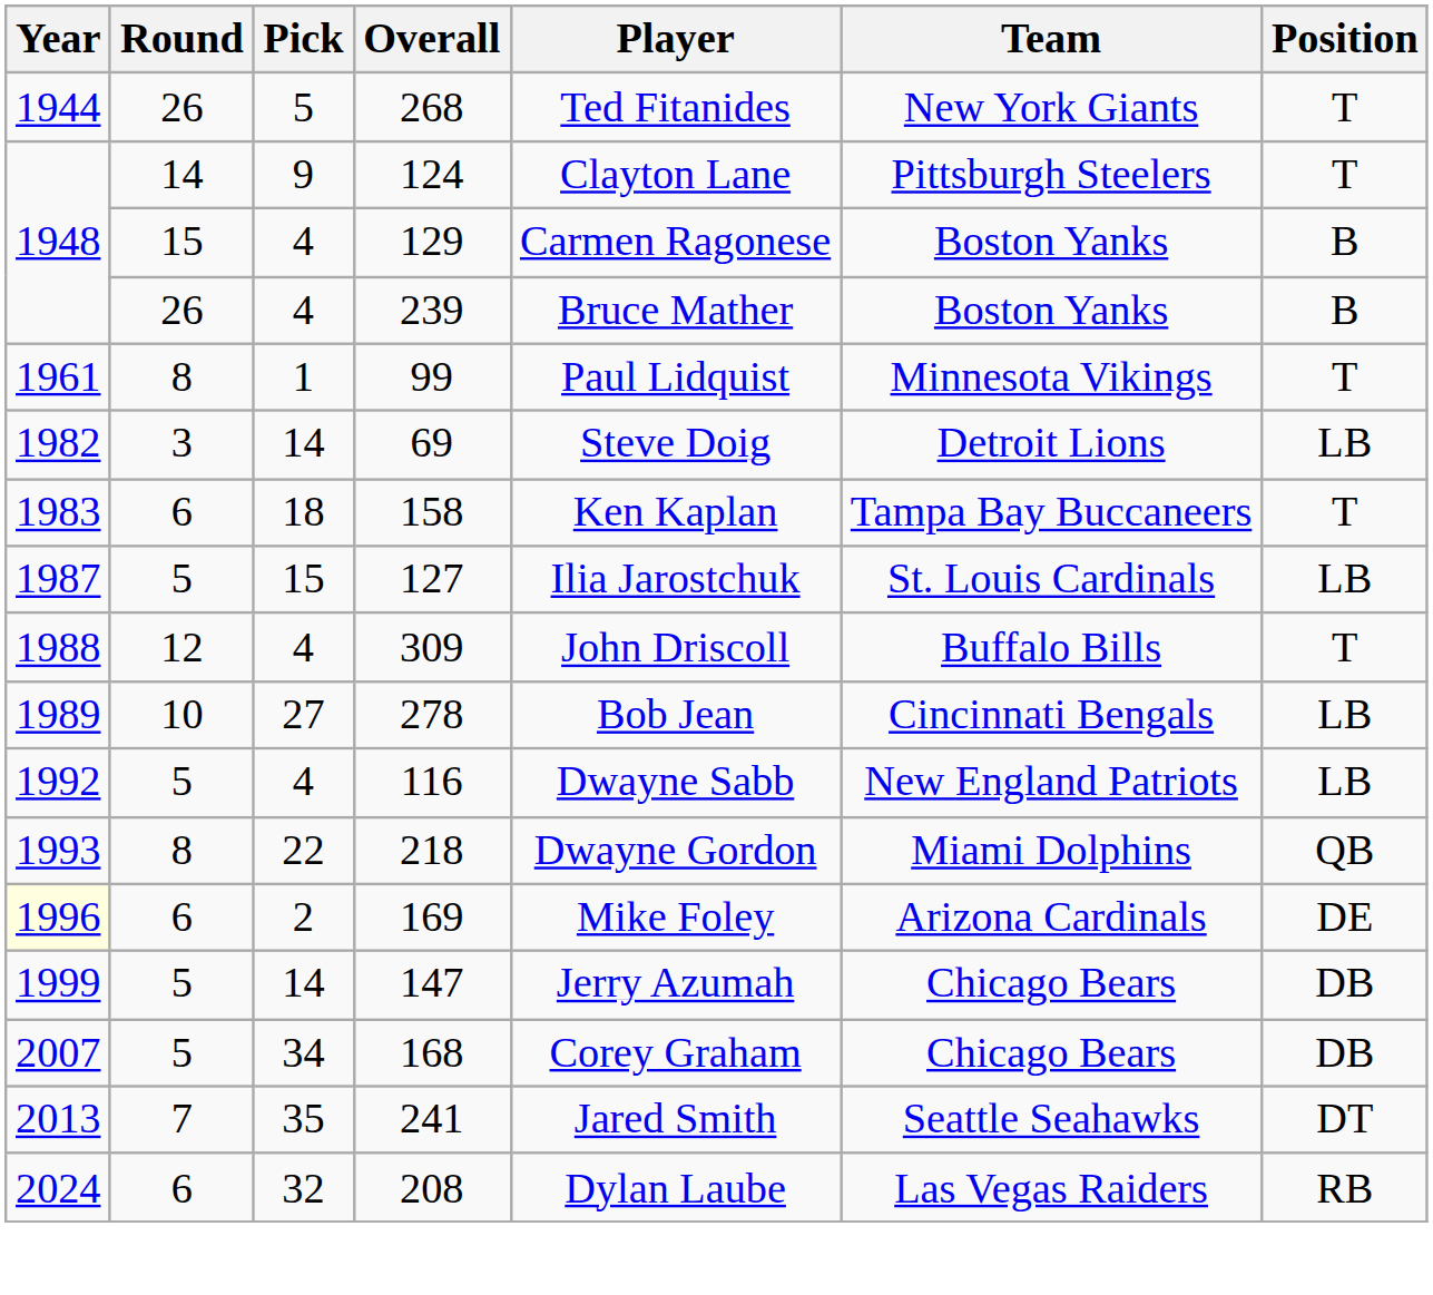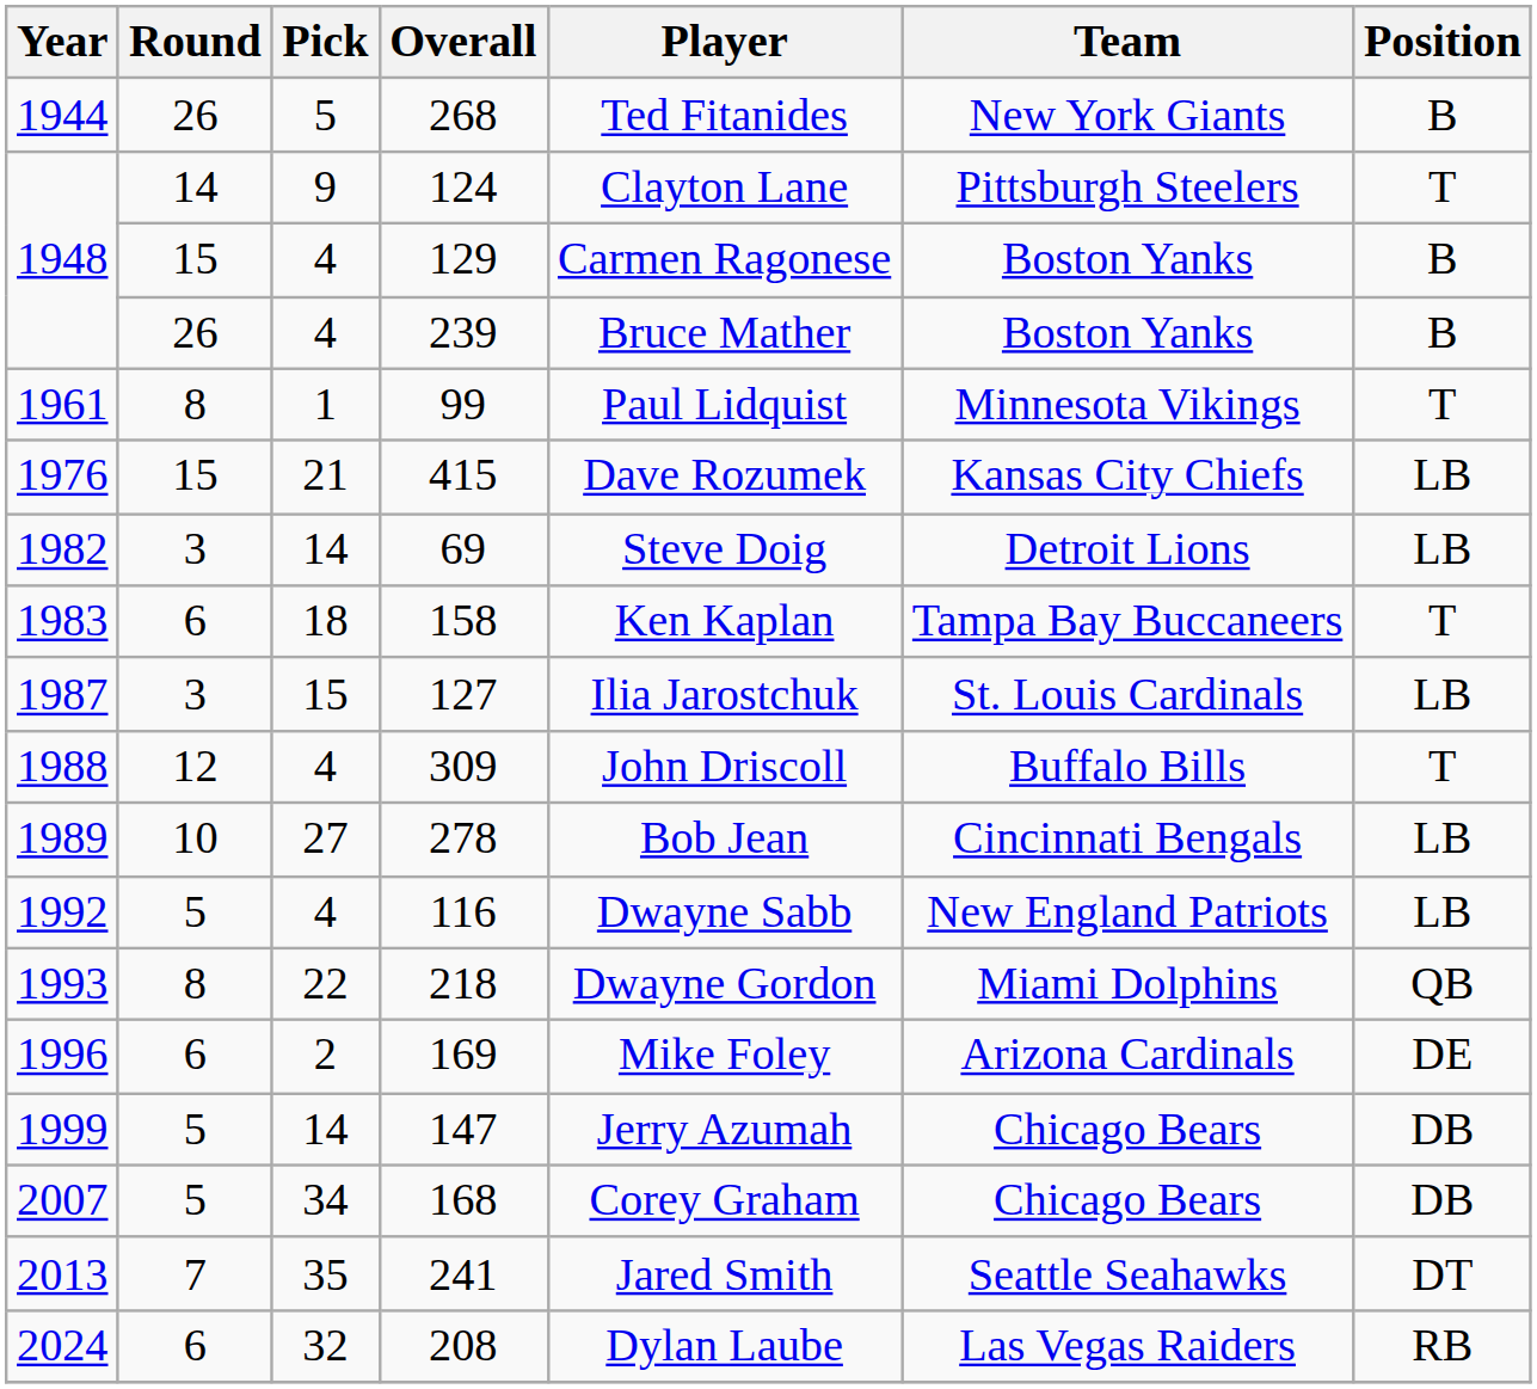 <table class="wikitable sortable" style="text-align: center;">
 <tr>
 <th>Year</th>
 <th>Round</th>
 <th>Pick</th>
 <th>Overall</th>
 <th>Player</th>
 <th>Team</th>
 <th>Position</th>
 </tr>
 <tr>
 <td><a href='#'>1944</a></td>
 <td>26</td>
 <td>5</td>
 <td>268</td>
 <td><a href='#'>Ted Fitanides</a></td>
 <td><a href='#'>New York Giants</a></td>
-<td>T</td>
+<td>B</td>
 </tr>
 <tr>
 <td rowspan="3"><a href='#'>1948</a></td>
 <td>14</td>
 <td>9</td>
 <td>124</td>
 <td><a href='#'>Clayton Lane</a></td>
 <td><a href='#'>Pittsburgh Steelers</a></td>
 <td>T</td>
 </tr>
 <tr>
 <td>15</td>
 <td>4</td>
 <td>129</td>
 <td><a href='#'>Carmen Ragonese</a></td>
 <td><a href='#'>Boston Yanks</a></td>
 <td>B</td>
 </tr>
 <tr>
 <td>26</td>
 <td>4</td>
 <td>239</td>
 <td><a href='#'>Bruce Mather</a></td>
 <td><a href='#'>Boston Yanks</a></td>
 <td>B</td>
 </tr>
 <tr>
 <td><a href='#'>1961</a></td>
 <td>8</td>
 <td>1</td>
 <td>99</td>
 <td><a href='#'>Paul Lidquist</a></td>
 <td><a href='#'>Minnesota Vikings</a></td>
 <td>T</td>
 </tr>
 <tr>
+<td><a href='#'>1976</a></td>
+<td>15</td>
+<td>21</td>
+<td>415</td>
+<td><a href='#'>Dave Rozumek</a></td>
+<td><a href='#'>Kansas City Chiefs</a></td>
+<td>LB</td>
+</tr>
+<tr>
 <td><a href='#'>1982</a></td>
 <td>3</td>
 <td>14</td>
 <td>69</td>
 <td><a href='#'>Steve Doig</a></td>
 <td><a href='#'>Detroit Lions</a></td>
 <td>LB</td>
 </tr>
 <tr>
 <td><a href='#'>1983</a></td>
 <td>6</td>
 <td>18</td>
 <td>158</td>
 <td><a href='#'>Ken Kaplan</a></td>
 <td><a href='#'>Tampa Bay Buccaneers</a></td>
 <td>T</td>
 </tr>
 <tr>
 <td><a href='#'>1987</a></td>
-<td>5</td>
+<td>3</td>
 <td>15</td>
 <td>127</td>
 <td><a href='#'>Ilia Jarostchuk</a></td>
 <td><a href='#'>St. Louis Cardinals</a></td>
 <td>LB</td>
 </tr>
 <tr>
 <td><a href='#'>1988</a></td>
 <td>12</td>
 <td>4</td>
 <td>309</td>
 <td><a href='#'>John Driscoll</a></td>
 <td><a href='#'>Buffalo Bills</a></td>
 <td>T</td>
 </tr>
 <tr>
 <td><a href='#'>1989</a></td>
 <td>10</td>
 <td>27</td>
 <td>278</td>
 <td><a href='#'>Bob Jean</a></td>
 <td><a href='#'>Cincinnati Bengals</a></td>
 <td>LB</td>
 </tr>
 <tr>
 <td><a href='#'>1992</a></td>
 <td>5</td>
 <td>4</td>
 <td>116</td>
 <td><a href='#'>Dwayne Sabb</a></td>
 <td><a href='#'>New England Patriots</a></td>
 <td>LB</td>
 </tr>
 <tr>
 <td><a href='#'>1993</a></td>
 <td>8</td>
 <td>22</td>
 <td>218</td>
 <td><a href='#'>Dwayne Gordon</a></td>
 <td><a href='#'>Miami Dolphins</a></td>
 <td>QB</td>
 </tr>
 <tr>
-<td style="background: lightyellow;"><a href='#'>1996</a></td>
+<td><a href='#'>1996</a></td>
 <td>6</td>
 <td>2</td>
 <td>169</td>
 <td><a href='#'>Mike Foley</a></td>
 <td><a href='#'>Arizona Cardinals</a></td>
 <td>DE</td>
 </tr>
 <tr>
 <td><a href='#'>1999</a></td>
 <td>5</td>
 <td>14</td>
 <td>147</td>
 <td><a href='#'>Jerry Azumah</a></td>
 <td><a href='#'>Chicago Bears</a></td>
 <td>DB</td>
 </tr>
 <tr>
 <td><a href='#'>2007</a></td>
 <td>5</td>
 <td>34</td>
 <td>168</td>
 <td><a href='#'>Corey Graham</a></td>
 <td><a href='#'>Chicago Bears</a></td>
 <td>DB</td>
 </tr>
 <tr>
 <td><a href='#'>2013</a></td>
 <td>7</td>
 <td>35</td>
 <td>241</td>
 <td><a href='#'>Jared Smith</a></td>
 <td><a href='#'>Seattle Seahawks</a></td>
 <td>DT</td>
 </tr>
 <tr>
 <td><a href='#'>2024</a></td>
 <td>6</td>
 <td>32</td>
 <td>208</td>
 <td><a href='#'>Dylan Laube</a></td>
 <td><a href='#'>Las Vegas Raiders</a></td>
 <td>RB</td>
 </tr>
 <tr>
 </tr>
 </table>
